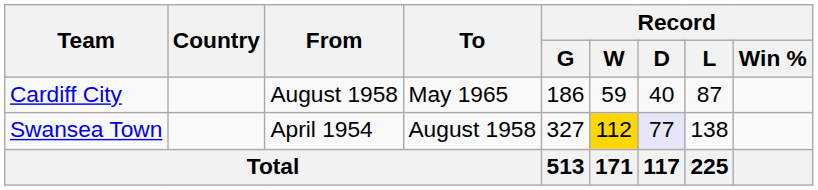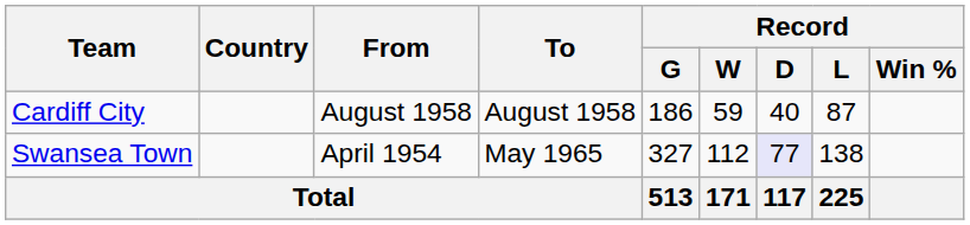 <table class="wikitable" style="text-align: center">
 <tr>
 <th rowspan="2">Team</th>
 <th rowspan="2">Country</th>
 <th rowspan="2">From</th>
 <th rowspan="2">To</th>
 <th colspan="6">Record</th>
 </tr>
 <tr>
 <th>G</th>
 <th>W</th>
 <th>D</th>
 <th>L</th>
 <th>Win %</th>
 </tr>
 <tr>
 <td align=left><a href='#'>Cardiff City</a></td>
 <td></td>
 <td align=left>August 1958</td>
-<td align=left>May 1965</td>
+<td align=left>August 1958</td>
 <td>186</td>
 <td>59</td>
 <td>40</td>
 <td>87</td>
 <td></td>
 </tr>
 <tr>
 <td align=left><a href='#'>Swansea Town</a></td>
 <td></td>
 <td align=left>April 1954</td>
-<td align=left>August 1958</td>
+<td align=left>May 1965</td>
 <td>327</td>
-<td style="background: gold;">112</td>
+<td>112</td>
 <td style="background: lavender;">77</td>
 <td>138</td>
 <td></td>
 </tr>
 <tr>
 <th colspan="4">Total</th>
 <th>513</th>
 <th>171</th>
 <th>117</th>
 <th>225</th>
 <th></th>
 </tr>
 </table>
